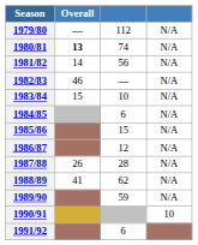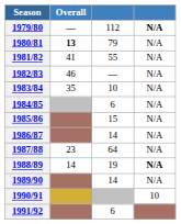 <table class="wikitable plainrowheaders" style="background:#fff; font-size:86%; line-height:16px; border:gray solid 1px; border-collapse:collapse;">
 <tr>
 <th style="background-color:#369; color:white; width:60px;"> Season </th>
 <th style="background-color:#4180be; color:white; width:55px;">Overall</th>
 <th style="background-color:#4180be; color:white; width:55px;"></th>
 <th style="background-color:#4180be; color:white; width:55px;"></th>
 </tr>
 <tr>
 <th scope=row align=center><a href='#'>1979/80</a></th>
 <td align=center>—</td>
 <td align=center>112</td>
-<td align=center>N/A</td>
+<td align=center><strong>N/A</strong></td>
 </tr>
 <tr>
 <th scope=row align=center><a href='#'>1980/81</a></th>
 <td align=center><strong>13</strong></td>
-<td align=center>74</td>
+<td align=center>79</td>
 <td align=center>N/A</td>
 </tr>
 <tr>
 <th scope=row align=center><a href='#'>1981/82</a></th>
-<td align=center>14</td>
-<td align=center>56</td>
+<td align=center>41</td>
+<td align=center>55</td>
 <td align=center>N/A</td>
 </tr>
 <tr>
 <th scope=row align=center><a href='#'>1982/83</a></th>
 <td align=center>46</td>
 <td align=center>—</td>
 <td align=center>N/A</td>
 </tr>
 <tr>
 <th scope=row align=center><a href='#'>1983/84</a></th>
-<td align=center>15</td>
+<td align=center>35</td>
 <td align=center>10</td>
 <td align=center>N/A</td>
 </tr>
 <tr>
 <th scope=row align=center><a href='#'>1984/85</a></th>
 <td align=center bgcolor=silver></td>
 <td align=center>6</td>
 <td align=center>N/A</td>
 </tr>
 <tr>
 <th scope=row align=center><a href='#'>1985/86</a></th>
 <td align=center bgcolor=#A57164></td>
 <td align=center>15</td>
 <td align=center>N/A</td>
 </tr>
 <tr>
 <th scope=row align=center><a href='#'>1986/87</a></th>
 <td align=center bgcolor=#A57164></td>
-<td align=center>12</td>
+<td align=center>14</td>
 <td align=center>N/A</td>
 </tr>
 <tr>
 <th scope=row align=center><a href='#'>1987/88</a></th>
-<td align=center>26</td>
-<td align=center>28</td>
+<td align=center>23</td>
+<td align=center>64</td>
 <td align=center>N/A</td>
 </tr>
 <tr>
 <th scope=row align=center><a href='#'>1988/89</a></th>
-<td align=center>41</td>
-<td align=center>62</td>
-<td align=center>N/A</td>
+<td align=center>14</td>
+<td align=center>19</td>
+<td align=center><strong>N/A</strong></td>
 </tr>
 <tr>
 <th scope=row align=center><a href='#'>1989/90</a></th>
 <td align=center bgcolor=#A57164></td>
-<td align=center>59</td>
+<td align=center>14</td>
 <td align=center>N/A</td>
 </tr>
 <tr>
 <th scope=row align=center><a href='#'>1990/91</a></th>
 <td align=center bgcolor=#D4AF37></td>
 <td align=center bgcolor=silver></td>
 <td align=center>10</td>
 </tr>
 <tr>
 <th scope=row align=center><a href='#'>1991/92</a></th>
 <td align=center bgcolor=#A57164></td>
 <td align=center>6</td>
 <td align=center bgcolor=#A57164></td>
 </tr>
 </table>
